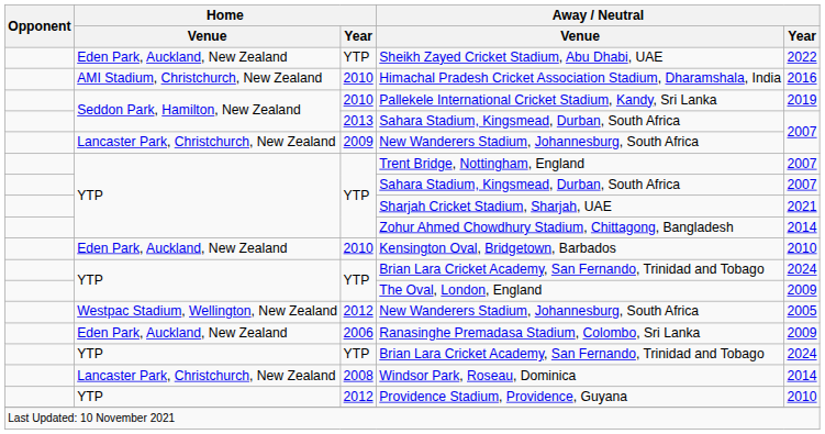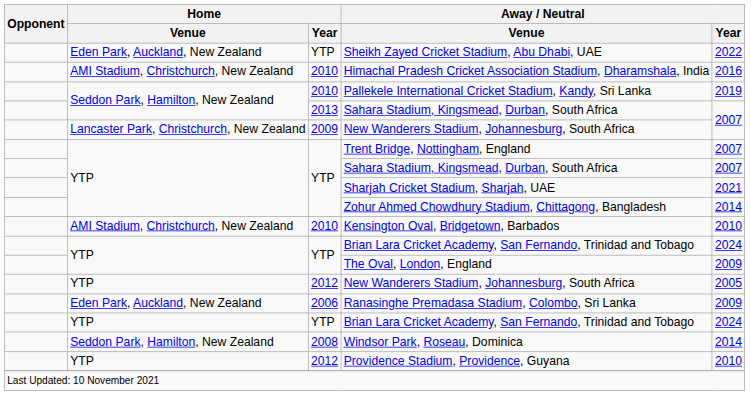 <table class="wikitable plainrowheaders sortable">
 <tr>
 <th rowspan="2">Opponent</th>
 <th colspan="2">Home</th>
 <th colspan="2">Away / Neutral</th>
 </tr>
 <tr>
 <th>Venue</th>
 <th style="text-align:center">Year</th>
 <th style="text-align:center">Venue</th>
 <th style="text-align:center">Year</th>
 </tr>
 <tr>
 <td></td>
 <td><a href='#'>Eden Park</a>, <a href='#'>Auckland</a>, New Zealand</td>
 <td>YTP</td>
 <td><a href='#'>Sheikh Zayed Cricket Stadium</a>, <a href='#'>Abu Dhabi</a>, UAE</td>
 <td><a href='#'>2022</a></td>
 </tr>
 <tr>
 <td></td>
 <td><a href='#'>AMI Stadium</a>, <a href='#'>Christchurch</a>, New Zealand</td>
 <td><a href='#'>2010</a></td>
 <td><a href='#'>Himachal Pradesh Cricket Association Stadium</a>, <a href='#'>Dharamshala</a>, India</td>
 <td><a href='#'>2016</a></td>
 </tr>
 <tr>
 <td></td>
 <td rowspan=2><a href='#'>Seddon Park</a>, <a href='#'>Hamilton</a>, New Zealand</td>
 <td><a href='#'>2010</a></td>
 <td><a href='#'>Pallekele International Cricket Stadium</a>, <a href='#'>Kandy</a>, Sri Lanka</td>
 <td><a href='#'>2019</a></td>
 </tr>
 <tr>
 <td></td>
 <td><a href='#'>2013</a></td>
 <td><a href='#'>Sahara Stadium, Kingsmead</a>, <a href='#'>Durban</a>, South Africa</td>
 <td rowspan=2><a href='#'>2007</a></td>
 </tr>
 <tr>
 <td></td>
 <td><a href='#'>Lancaster Park</a>, <a href='#'>Christchurch</a>, New Zealand</td>
 <td><a href='#'>2009</a></td>
 <td><a href='#'>New Wanderers Stadium</a>, <a href='#'>Johannesburg</a>, South Africa</td>
 </tr>
 <tr>
 <td></td>
 <td rowspan=4>YTP</td>
 <td rowspan=4>YTP</td>
 <td><a href='#'>Trent Bridge</a>, <a href='#'>Nottingham</a>, England</td>
 <td><a href='#'>2007</a></td>
 </tr>
 <tr>
 <td></td>
 <td><a href='#'>Sahara Stadium, Kingsmead</a>, <a href='#'>Durban</a>, South Africa</td>
 <td><a href='#'>2007</a></td>
 </tr>
 <tr>
 <td></td>
 <td><a href='#'>Sharjah Cricket Stadium</a>, <a href='#'>Sharjah</a>, UAE</td>
 <td><a href='#'>2021</a></td>
 </tr>
 <tr>
 <td></td>
 <td><a href='#'>Zohur Ahmed Chowdhury Stadium</a>, <a href='#'>Chittagong</a>, Bangladesh</td>
 <td><a href='#'>2014</a></td>
 </tr>
 <tr>
 <td></td>
-<td><a href='#'>Eden Park</a>, <a href='#'>Auckland</a>, New Zealand</td>
+<td><a href='#'>AMI Stadium</a>, <a href='#'>Christchurch</a>, New Zealand</td>
 <td><a href='#'>2010</a></td>
 <td><a href='#'>Kensington Oval</a>, <a href='#'>Bridgetown</a>, Barbados</td>
 <td><a href='#'>2010</a></td>
 </tr>
 <tr>
 <td></td>
 <td rowspan=2>YTP</td>
 <td rowspan=2>YTP</td>
 <td><a href='#'>Brian Lara Cricket Academy</a>, <a href='#'>San Fernando</a>, Trinidad and Tobago</td>
 <td><a href='#'>2024</a></td>
 </tr>
 <tr>
 <td></td>
 <td><a href='#'>The Oval</a>, <a href='#'>London</a>, England</td>
 <td><a href='#'>2009</a></td>
 </tr>
 <tr>
 <td></td>
-<td><a href='#'>Westpac Stadium</a>, <a href='#'>Wellington</a>, New Zealand</td>
+<td>YTP</td>
 <td><a href='#'>2012</a></td>
 <td><a href='#'>New Wanderers Stadium</a>, <a href='#'>Johannesburg</a>, South Africa</td>
 <td><a href='#'>2005</a></td>
 </tr>
 <tr>
 <td></td>
 <td><a href='#'>Eden Park</a>, <a href='#'>Auckland</a>, New Zealand</td>
 <td><a href='#'>2006</a></td>
 <td><a href='#'>Ranasinghe Premadasa Stadium</a>, <a href='#'>Colombo</a>, Sri Lanka</td>
 <td><a href='#'>2009</a></td>
 </tr>
 <tr>
 <td></td>
 <td>YTP</td>
 <td>YTP</td>
 <td><a href='#'>Brian Lara Cricket Academy</a>, <a href='#'>San Fernando</a>, Trinidad and Tobago</td>
 <td><a href='#'>2024</a></td>
 </tr>
 <tr>
 <td></td>
-<td><a href='#'>Lancaster Park</a>, <a href='#'>Christchurch</a>, New Zealand</td>
+<td><a href='#'>Seddon Park</a>, <a href='#'>Hamilton</a>, New Zealand</td>
 <td><a href='#'>2008</a></td>
 <td><a href='#'>Windsor Park</a>, <a href='#'>Roseau</a>, Dominica</td>
 <td><a href='#'>2014</a></td>
 </tr>
 <tr>
 <td></td>
 <td>YTP</td>
 <td><a href='#'>2012</a></td>
 <td><a href='#'>Providence Stadium</a>, <a href='#'>Providence</a>, Guyana</td>
 <td><a href='#'>2010</a></td>
 </tr>
 <tr>
 </tr>
 <tr class=sortbottom>
 <td colspan=5><small>Last Updated: 10 November 2021</small></td>
 </tr>
 </table>
